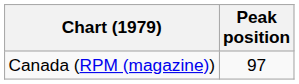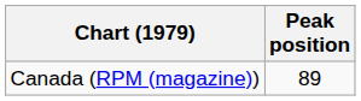 <table class="wikitable">
 <tr>
 <th>Chart (1979)</th>
 <th>Peak<br>position</th>
 </tr>
 <tr>
 <td>Canada (<a href='#'>RPM (magazine)</a>)</td>
-<td align="center">97</td>
+<td align="center">89</td>
 </tr>
 </table>
